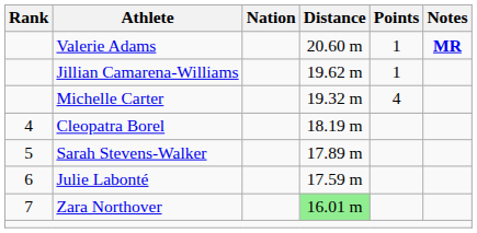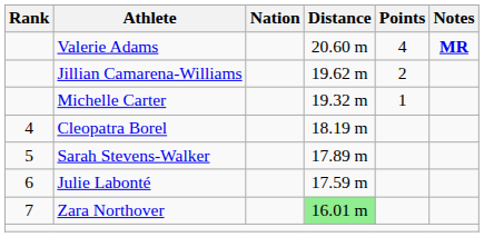 <table class="wikitable mw-datatable sortable" style="text-align:center;">
 <tr>
 <th>Rank</th>
 <th>Athlete</th>
 <th>Nation</th>
 <th>Distance</th>
 <th>Points</th>
 <th>Notes</th>
 </tr>
 <tr>
 <td></td>
 <td align=left><a href='#'>Valerie Adams</a></td>
 <td align=left></td>
 <td>20.60 m</td>
-<td>1</td>
+<td>4</td>
 <td><strong><a href='#'>MR</a></strong></td>
 </tr>
 <tr>
 <td></td>
 <td align=left><a href='#'>Jillian Camarena-Williams</a></td>
 <td align=left></td>
 <td>19.62 m</td>
-<td>1</td>
+<td>2</td>
 <td></td>
 </tr>
 <tr>
 <td></td>
 <td align=left><a href='#'>Michelle Carter</a></td>
 <td align=left></td>
 <td>19.32 m</td>
-<td>4</td>
+<td>1</td>
 <td></td>
 </tr>
 <tr>
 <td>4</td>
 <td align=left><a href='#'>Cleopatra Borel</a></td>
 <td align=left></td>
 <td>18.19 m</td>
 <td></td>
 <td></td>
 </tr>
 <tr>
 <td>5</td>
 <td align=left><a href='#'>Sarah Stevens-Walker</a></td>
 <td align=left></td>
 <td>17.89 m</td>
 <td></td>
 <td></td>
 </tr>
 <tr>
 <td>6</td>
 <td align=left><a href='#'>Julie Labonté</a></td>
 <td align=left></td>
 <td>17.59 m</td>
 <td></td>
 <td></td>
 </tr>
 <tr>
 <td>7</td>
 <td align=left><a href='#'>Zara Northover</a></td>
 <td align=left></td>
 <td style="background: lightgreen;">16.01 m</td>
 <td></td>
 <td></td>
 </tr>
 <tr class="sortbottom">
 <td colspan=6></td>
 </tr>
 </table>
